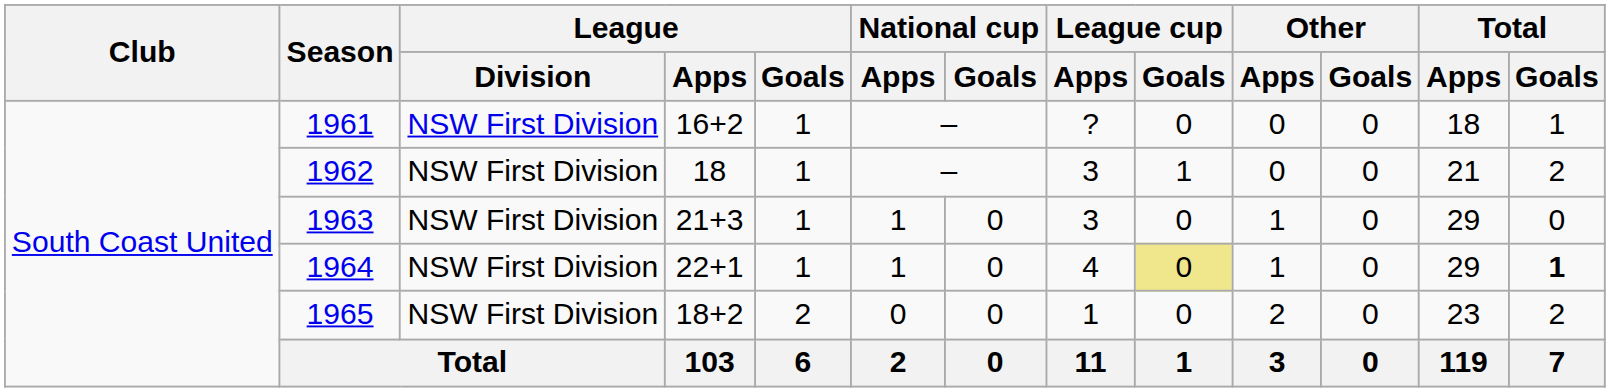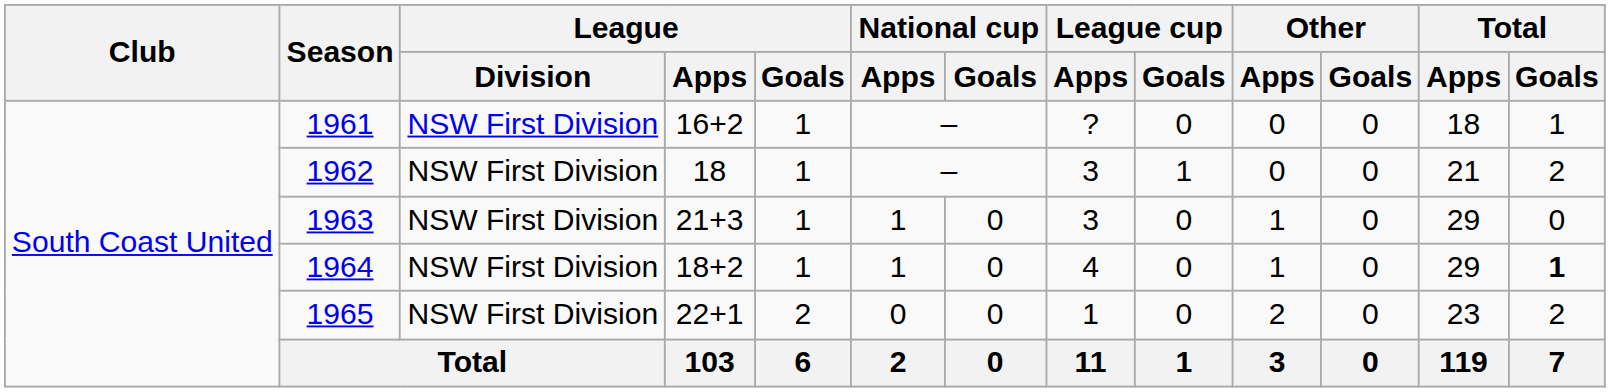 <table class="wikitable" style="text-align:center">
 <tr>
 <th rowspan="2">Club</th>
 <th rowspan="2">Season</th>
 <th colspan="3">League</th>
 <th colspan="2">National cup</th>
 <th colspan="2">League cup</th>
 <th colspan="2">Other</th>
 <th colspan="2">Total</th>
 </tr>
 <tr>
 <th>Division</th>
 <th>Apps</th>
 <th>Goals</th>
 <th>Apps</th>
 <th>Goals</th>
 <th>Apps</th>
 <th>Goals</th>
 <th>Apps</th>
 <th>Goals</th>
 <th>Apps</th>
 <th>Goals</th>
 </tr>
 <tr>
 <td rowspan="6"><a href='#'>South Coast United</a></td>
 <td><a href='#'>1961</a></td>
 <td><a href='#'>NSW First Division</a></td>
 <td>16+2</td>
 <td>1</td>
 <td colspan="2">–</td>
 <td>?</td>
 <td>0</td>
 <td>0</td>
 <td>0</td>
 <td>18</td>
 <td>1</td>
 </tr>
 <tr>
 <td><a href='#'>1962</a></td>
 <td>NSW First Division</td>
 <td>18</td>
 <td>1</td>
 <td colspan="2">–</td>
 <td>3</td>
 <td>1</td>
 <td>0</td>
 <td>0</td>
 <td>21</td>
 <td>2</td>
 </tr>
 <tr>
 <td><a href='#'>1963</a></td>
 <td>NSW First Division</td>
 <td>21+3</td>
 <td>1</td>
 <td>1</td>
 <td>0</td>
 <td>3</td>
 <td>0</td>
 <td>1</td>
 <td>0</td>
 <td>29</td>
 <td>0</td>
 </tr>
 <tr>
 <td><a href='#'>1964</a></td>
 <td>NSW First Division</td>
-<td>22+1</td>
+<td>18+2</td>
 <td>1</td>
 <td>1</td>
 <td>0</td>
 <td>4</td>
-<td style="background: khaki;">0</td>
+<td>0</td>
 <td>1</td>
 <td>0</td>
 <td>29</td>
 <td><strong>1</strong></td>
 </tr>
 <tr>
 <td><a href='#'>1965</a></td>
 <td>NSW First Division</td>
-<td>18+2</td>
+<td>22+1</td>
 <td>2</td>
 <td>0</td>
 <td>0</td>
 <td>1</td>
 <td>0</td>
 <td>2</td>
 <td>0</td>
 <td>23</td>
 <td>2</td>
 </tr>
 <tr>
 <th colspan="2">Total</th>
 <th>103</th>
 <th>6</th>
 <th>2</th>
 <th>0</th>
 <th>11</th>
 <th>1</th>
 <th>3</th>
 <th>0</th>
 <th>119</th>
 <th>7</th>
 </tr>
 </table>
